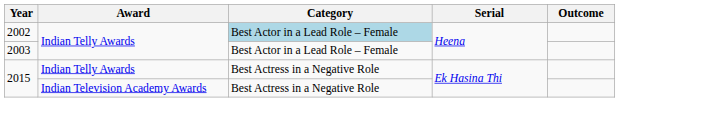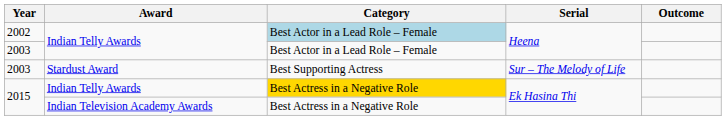 <table class="wikitable sortable">
 <tr>
 <th width=5%>Year</th>
 <th style="width:28%;">Award</th>
 <th style="width:30%;">Category</th>
 <th style="width:17%;">Serial</th>
 <th style="width:10%;">Outcome</th>
 </tr>
 <tr>
 <td>2002</td>
 <td rowspan="2"><a href='#'>Indian Telly Awards</a></td>
 <td style="background: lightblue;">Best Actor in a Lead Role – Female</td>
 <td rowspan="2"><a href='#'><em>Heena</em></a></td>
 <td></td>
 </tr>
 <tr>
 <td>2003</td>
 <td>Best Actor in a Lead Role – Female</td>
 <td></td>
 </tr>
 <tr>
+<td>2003</td>
+<td><a href='#'>Stardust Award</a></td>
+<td>Best Supporting Actress</td>
+<td><em><a href='#'>Sur – The Melody of Life</a></em></td>
+<td></td>
+</tr>
+<tr>
 <td rowspan="2">2015</td>
 <td><a href='#'>Indian Telly Awards</a></td>
-<td>Best Actress in a Negative Role</td>
+<td style="background: gold;">Best Actress in a Negative Role</td>
 <td rowspan="2"><em><a href='#'>Ek Hasina Thi</a></em></td>
 <td></td>
 </tr>
 <tr>
 <td><a href='#'>Indian Television Academy Awards</a></td>
 <td>Best Actress in a Negative Role</td>
 <td></td>
 </tr>
 </table>
